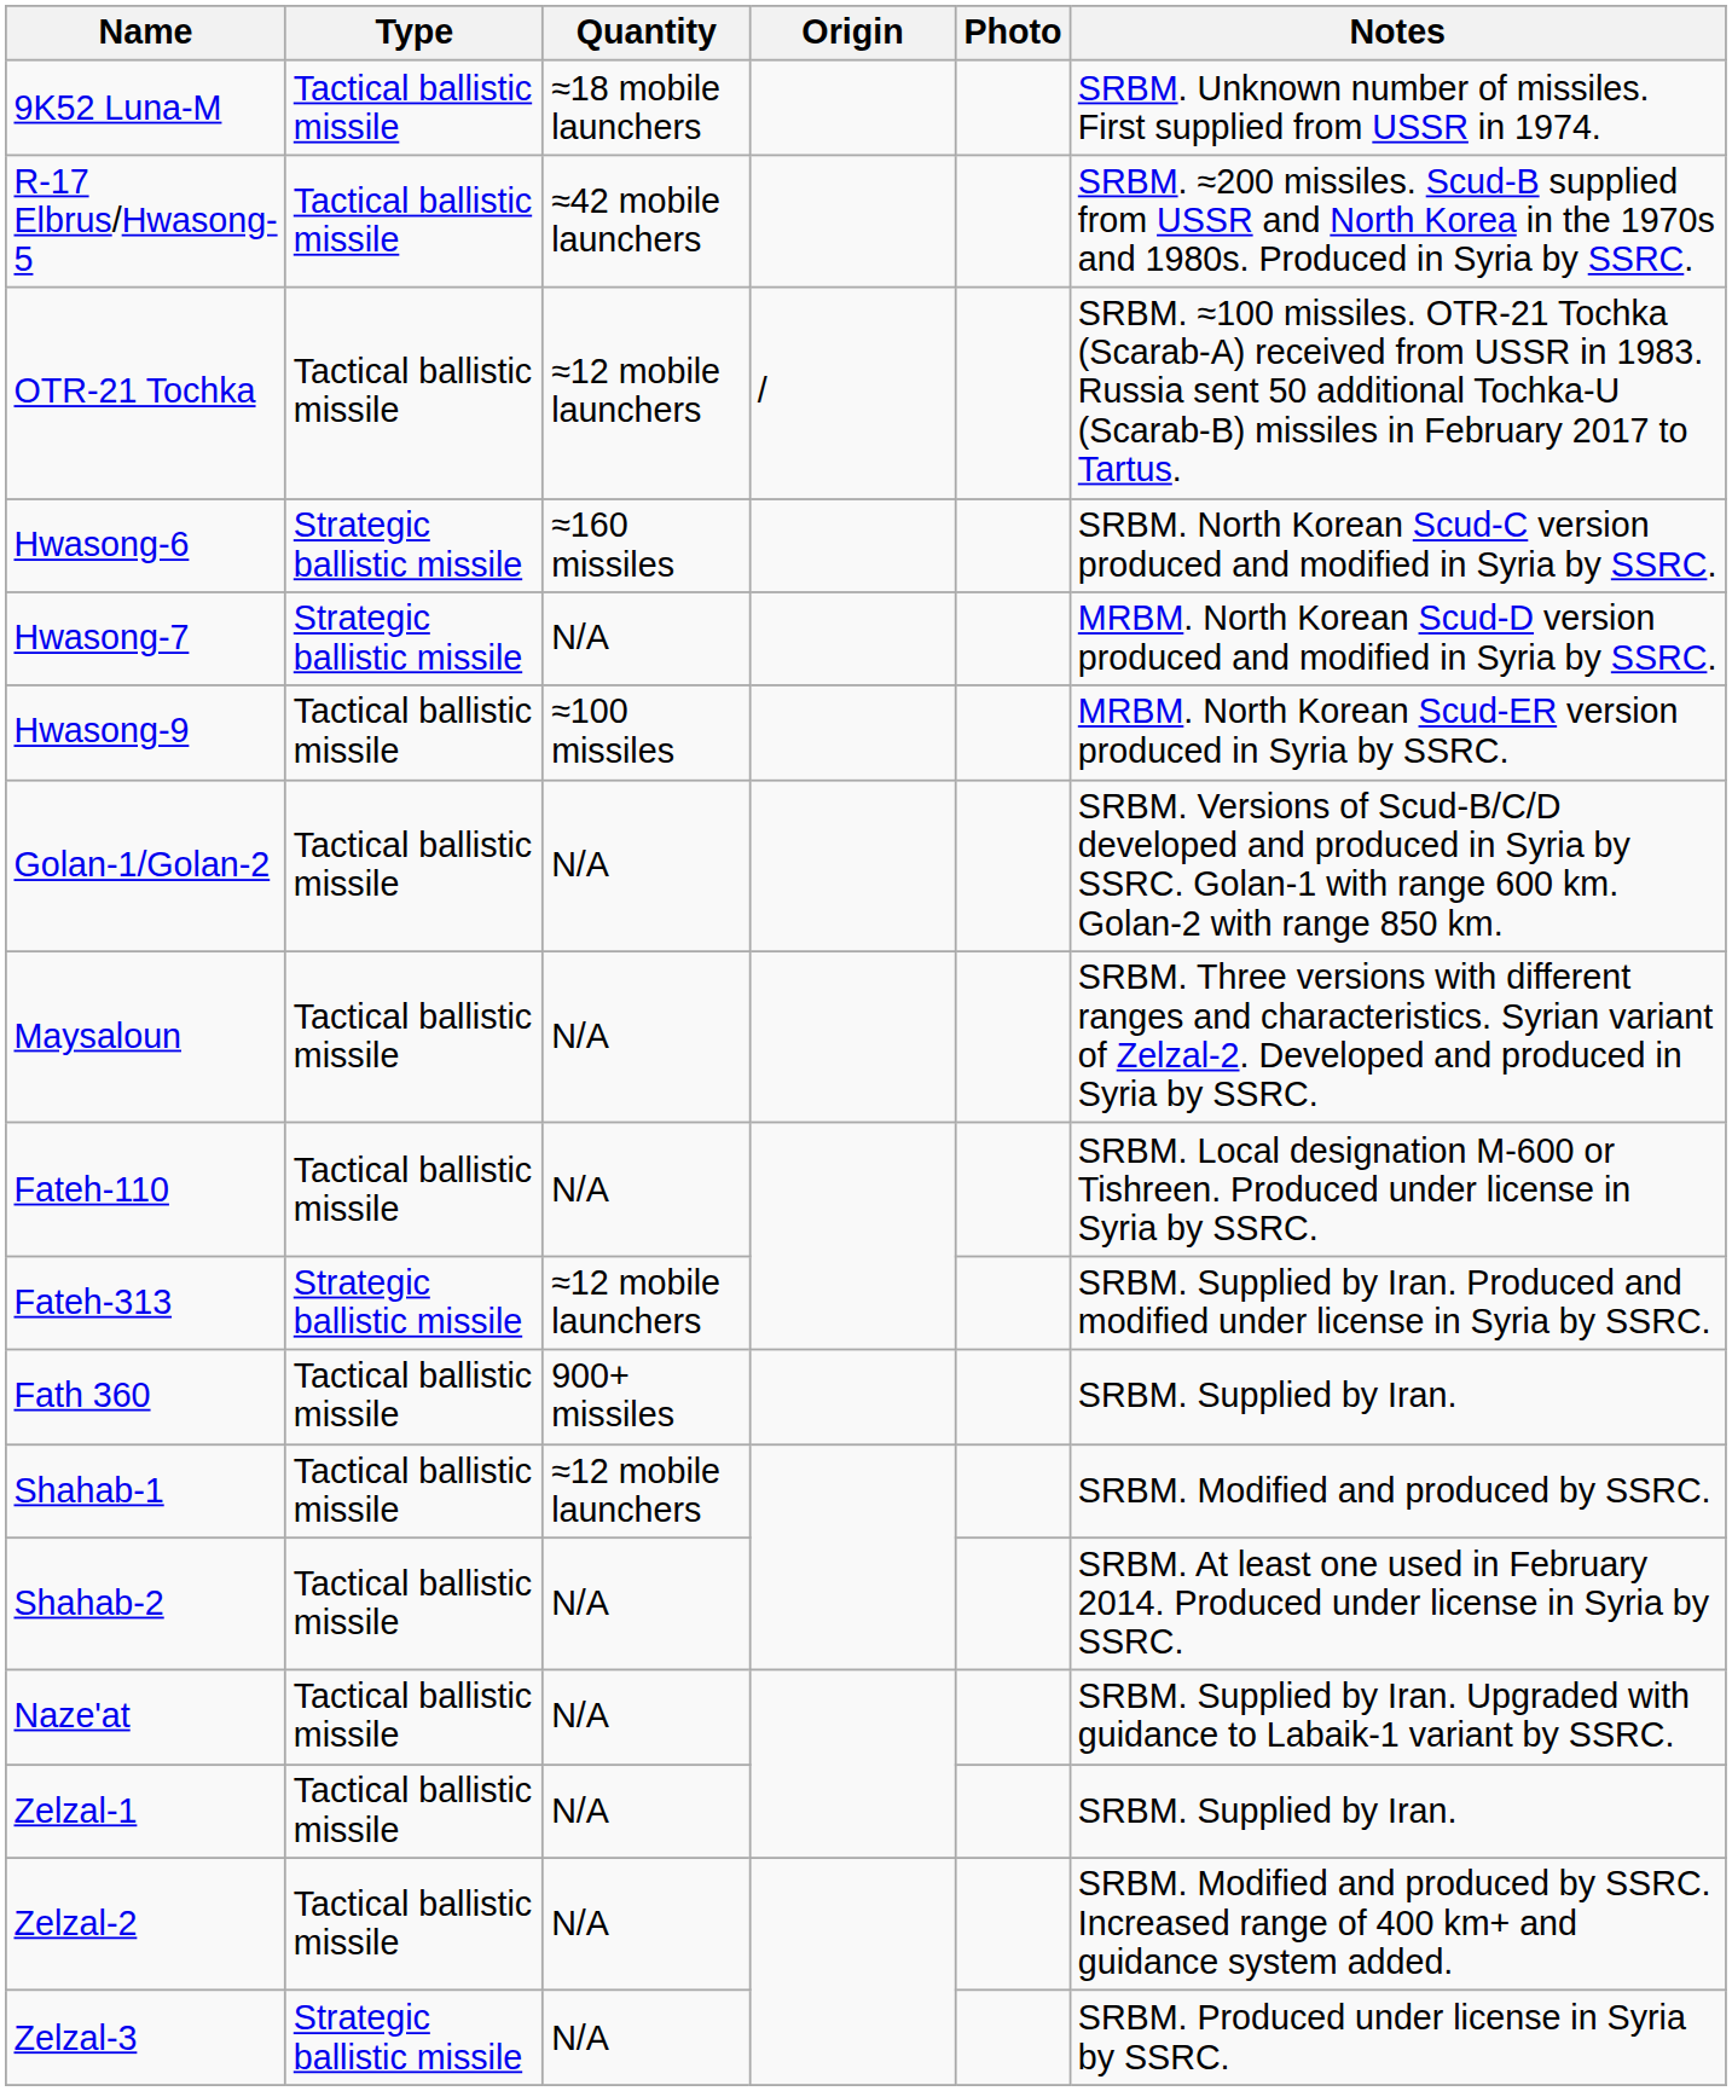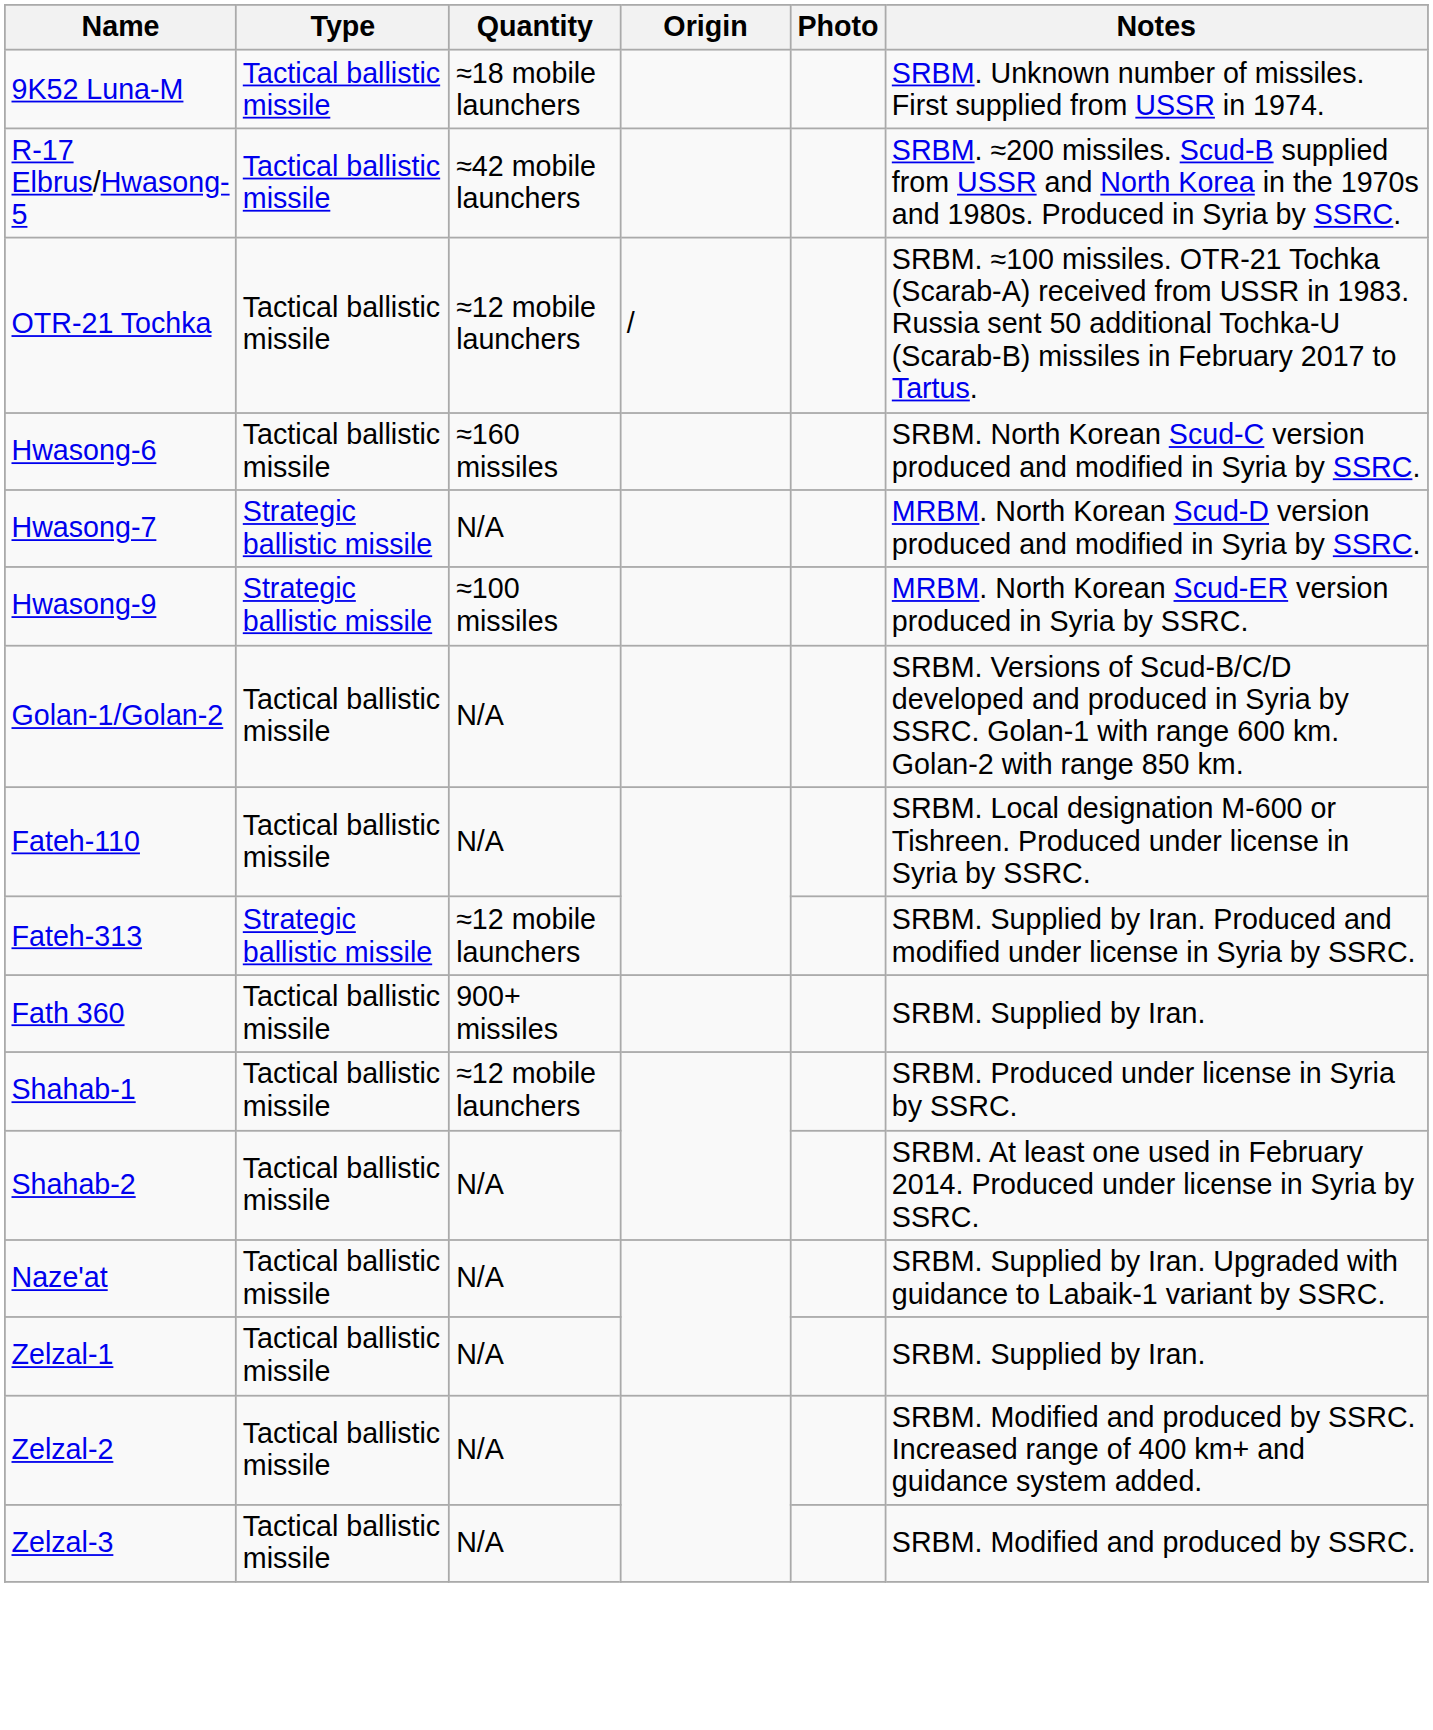 <table class="wikitable" style="width:90%;">
 <tr>
 <th style="width:15%;">Name</th>
 <th style="width:15%;">Type</th>
 <th style="width:12%;">Quantity</th>
 <th style="width:12%;">Origin</th>
 <th>Photo</th>
 <th>Notes</th>
 </tr>
 <tr>
 <td><a href='#'>9K52 Luna-M</a></td>
 <td><a href='#'>Tactical ballistic missile</a></td>
 <td>≈18 mobile launchers</td>
 <td></td>
 <td></td>
 <td><a href='#'>SRBM</a>. Unknown number of missiles. First supplied from <a href='#'>USSR</a> in 1974.</td>
 </tr>
 <tr>
 <td><a href='#'>R-17 Elbrus</a>/<a href='#'>Hwasong-5</a></td>
 <td><a href='#'>Tactical ballistic missile</a></td>
 <td>≈42 mobile launchers</td>
 <td><br><br></td>
 <td></td>
 <td><a href='#'>SRBM</a>. ≈200 missiles. <a href='#'>Scud-B</a> supplied from <a href='#'>USSR</a> and <a href='#'>North Korea</a> in the 1970s and 1980s. Produced in Syria by <a href='#'>SSRC</a>.</td>
 </tr>
 <tr>
 <td><a href='#'>OTR-21 Tochka</a></td>
 <td>Tactical ballistic missile</td>
 <td>≈12 mobile launchers</td>
 <td> /<br></td>
 <td></td>
 <td>SRBM. ≈100 missiles. OTR-21 Tochka (Scarab-A) received from USSR in 1983. Russia sent 50 additional Tochka-U (Scarab-B) missiles in February 2017 to <a href='#'>Tartus</a>.</td>
 </tr>
 <tr>
 <td><a href='#'>Hwasong-6</a></td>
-<td><a href='#'>Strategic ballistic missile</a></td>
+<td>Tactical ballistic missile</td>
 <td>≈160 missiles</td>
 <td><br></td>
 <td></td>
 <td>SRBM. North Korean <a href='#'>Scud-C</a> version produced and modified in Syria by <a href='#'>SSRC</a>.</td>
 </tr>
 <tr>
 <td><a href='#'>Hwasong-7</a></td>
 <td><a href='#'>Strategic ballistic missile</a></td>
 <td>N/A</td>
 <td><br></td>
 <td></td>
 <td><a href='#'>MRBM</a>. North Korean <a href='#'>Scud-D</a> version produced and modified in Syria by <a href='#'>SSRC</a>.</td>
 </tr>
 <tr>
 <td><a href='#'>Hwasong-9</a></td>
-<td>Tactical ballistic missile</td>
+<td><a href='#'>Strategic ballistic missile</a></td>
 <td>≈100 missiles</td>
 <td><br></td>
 <td></td>
 <td><a href='#'>MRBM</a>. North Korean <a href='#'>Scud-ER</a> version produced in Syria by SSRC.</td>
 </tr>
 <tr>
 <td><a href='#'>Golan-1/Golan-2</a></td>
 <td>Tactical ballistic missile</td>
 <td>N/A</td>
 <td></td>
 <td></td>
 <td>SRBM. Versions of Scud-B/C/D developed and produced in Syria by SSRC. Golan-1 with range 600 km. Golan-2 with range 850 km.</td>
-</tr>
-<tr>
-<td><a href='#'>Maysaloun</a></td>
-<td>Tactical ballistic missile</td>
-<td>N/A</td>
-<td></td>
-<td></td>
-<td>SRBM. Three versions with different ranges and characteristics. Syrian variant of <a href='#'>Zelzal-2</a>. Developed and produced in Syria by SSRC.</td>
 </tr>
 <tr>
 <td><a href='#'>Fateh-110</a></td>
 <td>Tactical ballistic missile</td>
 <td>N/A</td>
 <td rowspan="2"><br></td>
 <td></td>
 <td>SRBM. Local designation M-600 or Tishreen. Produced under license in Syria by SSRC.</td>
 </tr>
 <tr>
 <td><a href='#'>Fateh-313</a></td>
 <td><a href='#'>Strategic ballistic missile</a></td>
 <td>≈12 mobile launchers</td>
 <td></td>
 <td>SRBM. Supplied by Iran. Produced and modified under license in Syria by SSRC.</td>
 </tr>
 <tr>
 <td><a href='#'>Fath 360</a></td>
 <td>Tactical ballistic missile</td>
 <td>900+ missiles</td>
 <td></td>
 <td></td>
 <td>SRBM. Supplied by Iran.</td>
 </tr>
 <tr>
 <td><a href='#'>Shahab-1</a></td>
 <td>Tactical ballistic missile</td>
 <td>≈12 mobile launchers</td>
 <td rowspan="2"><br></td>
 <td></td>
-<td>SRBM. Modified and produced by SSRC.</td>
+<td>SRBM. Produced under license in Syria by SSRC.</td>
 </tr>
 <tr>
 <td><a href='#'>Shahab-2</a></td>
 <td>Tactical ballistic missile</td>
 <td>N/A</td>
 <td></td>
 <td>SRBM. At least one used in February 2014. Produced under license in Syria by SSRC.</td>
 </tr>
 <tr>
 <td><a href='#'>Naze'at</a></td>
 <td>Tactical ballistic missile</td>
 <td>N/A</td>
 <td rowspan="2"></td>
 <td></td>
 <td>SRBM. Supplied by Iran. Upgraded with guidance to Labaik-1 variant by SSRC.</td>
 </tr>
 <tr>
 <td><a href='#'>Zelzal-1</a></td>
 <td>Tactical ballistic missile</td>
 <td>N/A</td>
 <td></td>
 <td>SRBM. Supplied by Iran.</td>
 </tr>
 <tr>
 <td><a href='#'>Zelzal-2</a></td>
 <td>Tactical ballistic missile</td>
 <td>N/A</td>
 <td rowspan="2"><br></td>
 <td></td>
 <td>SRBM. Modified and produced by SSRC. Increased range of 400 km+ and guidance system added.</td>
 </tr>
 <tr>
 <td><a href='#'>Zelzal-3</a></td>
-<td><a href='#'>Strategic ballistic missile</a></td>
+<td>Tactical ballistic missile</td>
 <td>N/A</td>
 <td></td>
-<td>SRBM. Produced under license in Syria by SSRC.</td>
+<td>SRBM. Modified and produced by SSRC.</td>
 </tr>
 </table>
